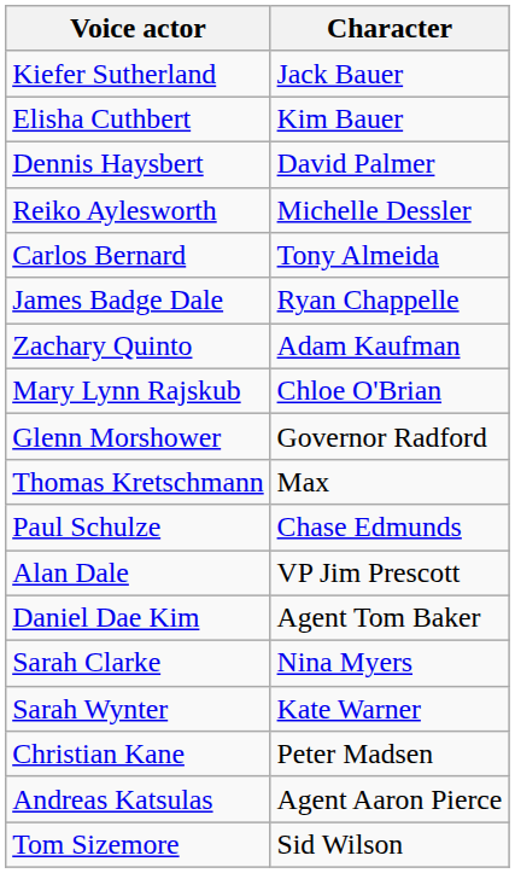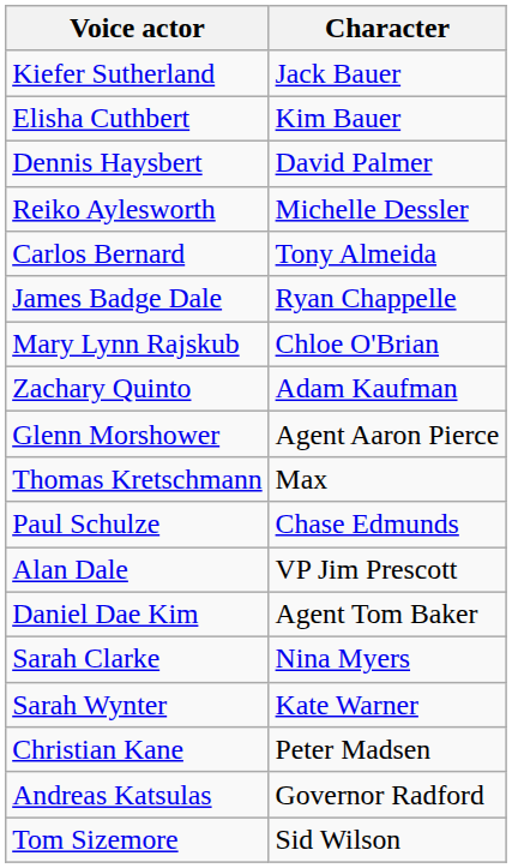 <table class="wikitable">
 <tr>
 <th>Voice actor</th>
 <th>Character</th>
 </tr>
 <tr>
 <td><a href='#'>Kiefer Sutherland</a></td>
 <td><a href='#'>Jack Bauer</a></td>
 </tr>
 <tr>
 <td><a href='#'>Elisha Cuthbert</a></td>
 <td><a href='#'>Kim Bauer</a></td>
 </tr>
 <tr>
 <td><a href='#'>Dennis Haysbert</a></td>
 <td><a href='#'>David Palmer</a></td>
 </tr>
 <tr>
 <td><a href='#'>Reiko Aylesworth</a></td>
 <td><a href='#'>Michelle Dessler</a></td>
 </tr>
 <tr>
 <td><a href='#'>Carlos Bernard</a></td>
 <td><a href='#'>Tony Almeida</a></td>
 </tr>
 <tr>
 <td><a href='#'>James Badge Dale</a></td>
 <td><a href='#'>Ryan Chappelle</a></td>
 </tr>
 <tr>
+<td><a href='#'>Mary Lynn Rajskub</a></td>
+<td><a href='#'>Chloe O'Brian</a></td>
+</tr>
+<tr>
 <td><a href='#'>Zachary Quinto</a></td>
 <td><a href='#'>Adam Kaufman</a></td>
 </tr>
 <tr>
-<td><a href='#'>Mary Lynn Rajskub</a></td>
-<td><a href='#'>Chloe O'Brian</a></td>
-</tr>
-<tr>
 <td><a href='#'>Glenn Morshower</a></td>
-<td>Governor Radford</td>
+<td>Agent Aaron Pierce</td>
 </tr>
 <tr>
 <td><a href='#'>Thomas Kretschmann</a></td>
 <td>Max</td>
 </tr>
 <tr>
 <td><a href='#'>Paul Schulze</a></td>
 <td><a href='#'>Chase Edmunds</a></td>
 </tr>
 <tr>
 <td><a href='#'>Alan Dale</a></td>
 <td>VP Jim Prescott</td>
 </tr>
 <tr>
 <td><a href='#'>Daniel Dae Kim</a></td>
 <td>Agent Tom Baker</td>
 </tr>
 <tr>
 <td><a href='#'>Sarah Clarke</a></td>
 <td><a href='#'>Nina Myers</a></td>
 </tr>
 <tr>
 <td><a href='#'>Sarah Wynter</a></td>
 <td><a href='#'>Kate Warner</a></td>
 </tr>
 <tr>
 <td><a href='#'>Christian Kane</a></td>
 <td>Peter Madsen</td>
 </tr>
 <tr>
 <td><a href='#'>Andreas Katsulas</a></td>
-<td>Agent Aaron Pierce</td>
+<td>Governor Radford</td>
 </tr>
 <tr>
 <td><a href='#'>Tom Sizemore</a></td>
 <td>Sid Wilson</td>
 </tr>
 </table>
